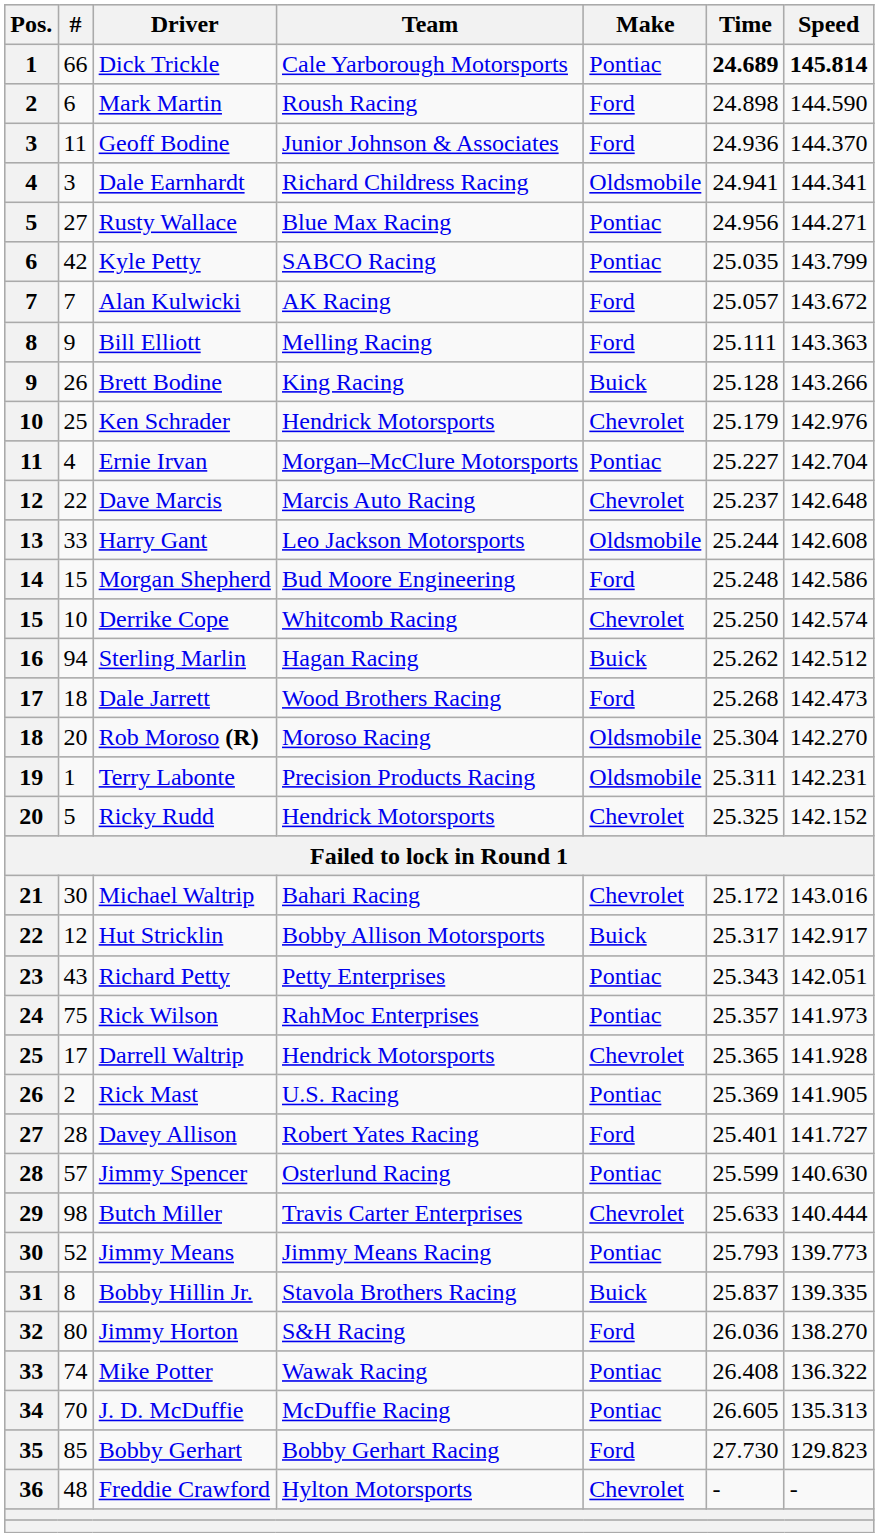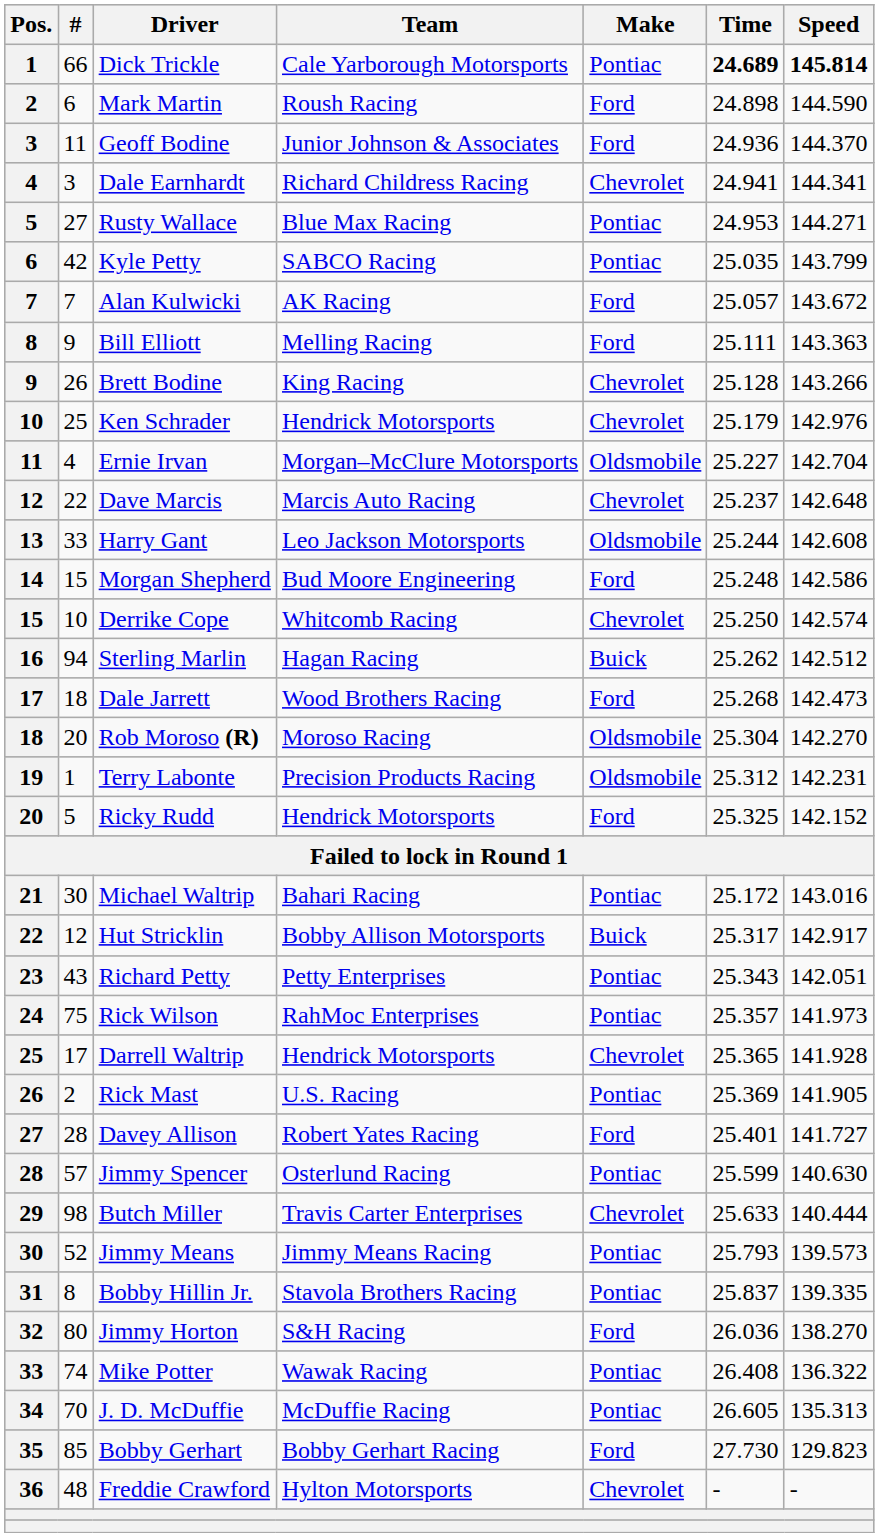 <table class="wikitable" style="font-size:95%">
 <tr>
 <th>Pos.</th>
 <th>#</th>
 <th>Driver</th>
 <th>Team</th>
 <th>Make</th>
 <th>Time</th>
 <th>Speed</th>
 </tr>
 <tr>
 <th>1</th>
 <td>66</td>
 <td><a href='#'>Dick Trickle</a></td>
 <td><a href='#'>Cale Yarborough Motorsports</a></td>
 <td><a href='#'>Pontiac</a></td>
 <td><strong>24.689</strong></td>
 <td><strong>145.814</strong></td>
 </tr>
 <tr>
 <th>2</th>
 <td>6</td>
 <td><a href='#'>Mark Martin</a></td>
 <td><a href='#'>Roush Racing</a></td>
 <td><a href='#'>Ford</a></td>
 <td>24.898</td>
 <td>144.590</td>
 </tr>
 <tr>
 <th>3</th>
 <td>11</td>
 <td><a href='#'>Geoff Bodine</a></td>
 <td><a href='#'>Junior Johnson & Associates</a></td>
 <td><a href='#'>Ford</a></td>
 <td>24.936</td>
 <td>144.370</td>
 </tr>
 <tr>
 <th>4</th>
 <td>3</td>
 <td><a href='#'>Dale Earnhardt</a></td>
 <td><a href='#'>Richard Childress Racing</a></td>
-<td><a href='#'>Oldsmobile</a></td>
+<td><a href='#'>Chevrolet</a></td>
 <td>24.941</td>
 <td>144.341</td>
 </tr>
 <tr>
 <th>5</th>
 <td>27</td>
 <td><a href='#'>Rusty Wallace</a></td>
 <td><a href='#'>Blue Max Racing</a></td>
 <td><a href='#'>Pontiac</a></td>
-<td>24.956</td>
+<td>24.953</td>
 <td>144.271</td>
 </tr>
 <tr>
 <th>6</th>
 <td>42</td>
 <td><a href='#'>Kyle Petty</a></td>
 <td><a href='#'>SABCO Racing</a></td>
 <td><a href='#'>Pontiac</a></td>
 <td>25.035</td>
 <td>143.799</td>
 </tr>
 <tr>
 <th>7</th>
 <td>7</td>
 <td><a href='#'>Alan Kulwicki</a></td>
 <td><a href='#'>AK Racing</a></td>
 <td><a href='#'>Ford</a></td>
 <td>25.057</td>
 <td>143.672</td>
 </tr>
 <tr>
 <th>8</th>
 <td>9</td>
 <td><a href='#'>Bill Elliott</a></td>
 <td><a href='#'>Melling Racing</a></td>
 <td><a href='#'>Ford</a></td>
 <td>25.111</td>
 <td>143.363</td>
 </tr>
 <tr>
 <th>9</th>
 <td>26</td>
 <td><a href='#'>Brett Bodine</a></td>
 <td><a href='#'>King Racing</a></td>
-<td><a href='#'>Buick</a></td>
+<td><a href='#'>Chevrolet</a></td>
 <td>25.128</td>
 <td>143.266</td>
 </tr>
 <tr>
 <th>10</th>
 <td>25</td>
 <td><a href='#'>Ken Schrader</a></td>
 <td><a href='#'>Hendrick Motorsports</a></td>
 <td><a href='#'>Chevrolet</a></td>
 <td>25.179</td>
 <td>142.976</td>
 </tr>
 <tr>
 <th>11</th>
 <td>4</td>
 <td><a href='#'>Ernie Irvan</a></td>
 <td><a href='#'>Morgan–McClure Motorsports</a></td>
-<td><a href='#'>Pontiac</a></td>
+<td><a href='#'>Oldsmobile</a></td>
 <td>25.227</td>
 <td>142.704</td>
 </tr>
 <tr>
 <th>12</th>
 <td>22</td>
 <td><a href='#'>Dave Marcis</a></td>
 <td><a href='#'>Marcis Auto Racing</a></td>
 <td><a href='#'>Chevrolet</a></td>
 <td>25.237</td>
 <td>142.648</td>
 </tr>
 <tr>
 <th>13</th>
 <td>33</td>
 <td><a href='#'>Harry Gant</a></td>
 <td><a href='#'>Leo Jackson Motorsports</a></td>
 <td><a href='#'>Oldsmobile</a></td>
 <td>25.244</td>
 <td>142.608</td>
 </tr>
 <tr>
 <th>14</th>
 <td>15</td>
 <td><a href='#'>Morgan Shepherd</a></td>
 <td><a href='#'>Bud Moore Engineering</a></td>
 <td><a href='#'>Ford</a></td>
 <td>25.248</td>
 <td>142.586</td>
 </tr>
 <tr>
 <th>15</th>
 <td>10</td>
 <td><a href='#'>Derrike Cope</a></td>
 <td><a href='#'>Whitcomb Racing</a></td>
 <td><a href='#'>Chevrolet</a></td>
 <td>25.250</td>
 <td>142.574</td>
 </tr>
 <tr>
 <th>16</th>
 <td>94</td>
 <td><a href='#'>Sterling Marlin</a></td>
 <td><a href='#'>Hagan Racing</a></td>
 <td><a href='#'>Buick</a></td>
 <td>25.262</td>
 <td>142.512</td>
 </tr>
 <tr>
 <th>17</th>
 <td>18</td>
 <td><a href='#'>Dale Jarrett</a></td>
 <td><a href='#'>Wood Brothers Racing</a></td>
 <td><a href='#'>Ford</a></td>
 <td>25.268</td>
 <td>142.473</td>
 </tr>
 <tr>
 <th>18</th>
 <td>20</td>
 <td><a href='#'>Rob Moroso</a> <strong>(R)</strong></td>
 <td><a href='#'>Moroso Racing</a></td>
 <td><a href='#'>Oldsmobile</a></td>
 <td>25.304</td>
 <td>142.270</td>
 </tr>
 <tr>
 <th>19</th>
 <td>1</td>
 <td><a href='#'>Terry Labonte</a></td>
 <td><a href='#'>Precision Products Racing</a></td>
 <td><a href='#'>Oldsmobile</a></td>
-<td>25.311</td>
+<td>25.312</td>
 <td>142.231</td>
 </tr>
 <tr>
 <th>20</th>
 <td>5</td>
 <td><a href='#'>Ricky Rudd</a></td>
 <td><a href='#'>Hendrick Motorsports</a></td>
-<td><a href='#'>Chevrolet</a></td>
+<td><a href='#'>Ford</a></td>
 <td>25.325</td>
 <td>142.152</td>
 </tr>
 <tr>
 <th colspan="7">Failed to lock in Round 1</th>
 </tr>
 <tr>
 <th>21</th>
 <td>30</td>
 <td><a href='#'>Michael Waltrip</a></td>
 <td><a href='#'>Bahari Racing</a></td>
-<td><a href='#'>Chevrolet</a></td>
+<td><a href='#'>Pontiac</a></td>
 <td>25.172</td>
 <td>143.016</td>
 </tr>
 <tr>
 <th>22</th>
 <td>12</td>
 <td><a href='#'>Hut Stricklin</a></td>
 <td><a href='#'>Bobby Allison Motorsports</a></td>
 <td><a href='#'>Buick</a></td>
 <td>25.317</td>
 <td>142.917</td>
 </tr>
 <tr>
 <th>23</th>
 <td>43</td>
 <td><a href='#'>Richard Petty</a></td>
 <td><a href='#'>Petty Enterprises</a></td>
 <td><a href='#'>Pontiac</a></td>
 <td>25.343</td>
 <td>142.051</td>
 </tr>
 <tr>
 <th>24</th>
 <td>75</td>
 <td><a href='#'>Rick Wilson</a></td>
 <td><a href='#'>RahMoc Enterprises</a></td>
 <td><a href='#'>Pontiac</a></td>
 <td>25.357</td>
 <td>141.973</td>
 </tr>
 <tr>
 <th>25</th>
 <td>17</td>
 <td><a href='#'>Darrell Waltrip</a></td>
 <td><a href='#'>Hendrick Motorsports</a></td>
 <td><a href='#'>Chevrolet</a></td>
 <td>25.365</td>
 <td>141.928</td>
 </tr>
 <tr>
 <th>26</th>
 <td>2</td>
 <td><a href='#'>Rick Mast</a></td>
 <td><a href='#'>U.S. Racing</a></td>
 <td><a href='#'>Pontiac</a></td>
 <td>25.369</td>
 <td>141.905</td>
 </tr>
 <tr>
 <th>27</th>
 <td>28</td>
 <td><a href='#'>Davey Allison</a></td>
 <td><a href='#'>Robert Yates Racing</a></td>
 <td><a href='#'>Ford</a></td>
 <td>25.401</td>
 <td>141.727</td>
 </tr>
 <tr>
 <th>28</th>
 <td>57</td>
 <td><a href='#'>Jimmy Spencer</a></td>
 <td><a href='#'>Osterlund Racing</a></td>
 <td><a href='#'>Pontiac</a></td>
 <td>25.599</td>
 <td>140.630</td>
 </tr>
 <tr>
 <th>29</th>
 <td>98</td>
 <td><a href='#'>Butch Miller</a></td>
 <td><a href='#'>Travis Carter Enterprises</a></td>
 <td><a href='#'>Chevrolet</a></td>
 <td>25.633</td>
 <td>140.444</td>
 </tr>
 <tr>
 <th>30</th>
 <td>52</td>
 <td><a href='#'>Jimmy Means</a></td>
 <td><a href='#'>Jimmy Means Racing</a></td>
 <td><a href='#'>Pontiac</a></td>
 <td>25.793</td>
-<td>139.773</td>
+<td>139.573</td>
 </tr>
 <tr>
 <th>31</th>
 <td>8</td>
 <td><a href='#'>Bobby Hillin Jr.</a></td>
 <td><a href='#'>Stavola Brothers Racing</a></td>
-<td><a href='#'>Buick</a></td>
+<td><a href='#'>Pontiac</a></td>
 <td>25.837</td>
 <td>139.335</td>
 </tr>
 <tr>
 <th>32</th>
 <td>80</td>
 <td><a href='#'>Jimmy Horton</a></td>
 <td><a href='#'>S&H Racing</a></td>
 <td><a href='#'>Ford</a></td>
 <td>26.036</td>
 <td>138.270</td>
 </tr>
 <tr>
 <th>33</th>
 <td>74</td>
 <td><a href='#'>Mike Potter</a></td>
 <td><a href='#'>Wawak Racing</a></td>
 <td><a href='#'>Pontiac</a></td>
 <td>26.408</td>
 <td>136.322</td>
 </tr>
 <tr>
 <th>34</th>
 <td>70</td>
 <td><a href='#'>J. D. McDuffie</a></td>
 <td><a href='#'>McDuffie Racing</a></td>
 <td><a href='#'>Pontiac</a></td>
 <td>26.605</td>
 <td>135.313</td>
 </tr>
 <tr>
 <th>35</th>
 <td>85</td>
 <td><a href='#'>Bobby Gerhart</a></td>
 <td><a href='#'>Bobby Gerhart Racing</a></td>
 <td><a href='#'>Ford</a></td>
 <td>27.730</td>
 <td>129.823</td>
 </tr>
 <tr>
 <th>36</th>
 <td>48</td>
 <td><a href='#'>Freddie Crawford</a></td>
 <td><a href='#'>Hylton Motorsports</a></td>
 <td><a href='#'>Chevrolet</a></td>
 <td>-</td>
 <td>-</td>
 </tr>
 <tr>
 <th colspan="7"></th>
 </tr>
 <tr>
 <th colspan="7"></th>
 </tr>
 </table>
